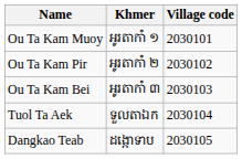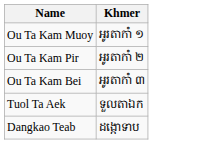 <table class="wikitable sortable">
 <tr>
 <th>Name</th>
 <th>Khmer</th>
-<th>Village code</th>
 </tr>
 <tr>
 <td>Ou Ta Kam Muoy</td>
 <td>អូរតាកាំ ១</td>
-<td>2030101</td>
 </tr>
 <tr>
 <td>Ou Ta Kam Pir</td>
 <td>អូរតាកាំ ២</td>
-<td>2030102</td>
 </tr>
 <tr>
 <td>Ou Ta Kam Bei</td>
 <td>អូរតាកាំ ៣</td>
-<td>2030103</td>
 </tr>
 <tr>
 <td>Tuol Ta Aek</td>
 <td>ទួលតាឯក</td>
-<td>2030104</td>
 </tr>
 <tr>
 <td>Dangkao Teab</td>
 <td>ដង្កោទាប</td>
-<td>2030105</td>
 </tr>
 </table>
